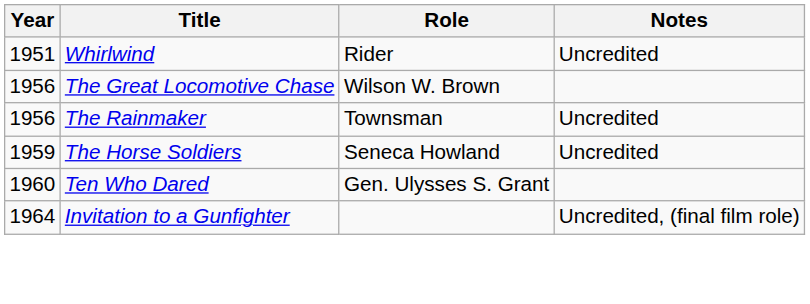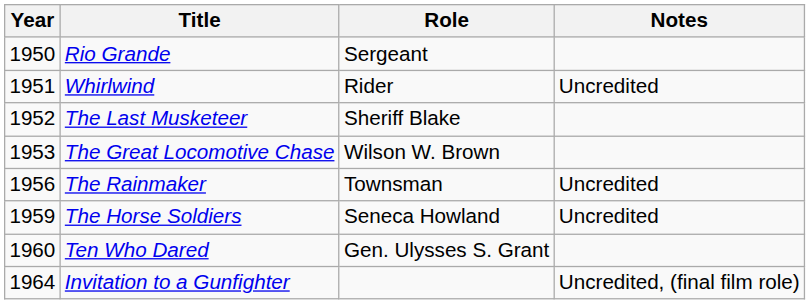 <table class="wikitable">
 <tr>
 <th>Year</th>
 <th>Title</th>
 <th>Role</th>
 <th>Notes</th>
 </tr>
 <tr>
+<td>1950</td>
+<td><em><a href='#'>Rio Grande</a></em></td>
+<td>Sergeant</td>
+<td></td>
+</tr>
+<tr>
 <td>1951</td>
 <td><em><a href='#'>Whirlwind</a></em></td>
 <td>Rider</td>
 <td>Uncredited</td>
 </tr>
 <tr>
-<td>1956</td>
+<td>1952</td>
+<td><em><a href='#'>The Last Musketeer</a></em></td>
+<td>Sheriff Blake</td>
+<td></td>
+</tr>
+<tr>
+<td>1953</td>
 <td><em><a href='#'>The Great Locomotive Chase</a></em></td>
 <td>Wilson W. Brown</td>
 <td></td>
 </tr>
 <tr>
 <td>1956</td>
 <td><em><a href='#'>The Rainmaker</a></em></td>
 <td>Townsman</td>
 <td>Uncredited</td>
 </tr>
 <tr>
 <td>1959</td>
 <td><em><a href='#'>The Horse Soldiers</a></em></td>
 <td>Seneca Howland</td>
 <td>Uncredited</td>
 </tr>
 <tr>
 <td>1960</td>
 <td><em><a href='#'>Ten Who Dared</a></em></td>
 <td>Gen. Ulysses S. Grant</td>
 <td></td>
 </tr>
 <tr>
 <td>1964</td>
 <td><em><a href='#'>Invitation to a Gunfighter</a></em></td>
 <td></td>
 <td>Uncredited, (final film role)</td>
 </tr>
 </table>
